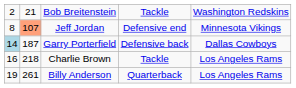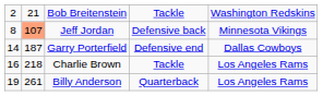 <table class="wikitable" style="text-align:center">
 <tr>
 <td>2</td>
 <td>21</td>
 <td><a href='#'>Bob Breitenstein</a></td>
 <td><a href='#'>Tackle</a></td>
 <td><a href='#'>Washington Redskins</a></td>
 </tr>
 <tr>
 <td>8</td>
 <td style="background: lightsalmon;">107</td>
 <td><a href='#'>Jeff Jordan</a></td>
-<td><a href='#'>Defensive end</a></td>
+<td><a href='#'>Defensive back</a></td>
 <td><a href='#'>Minnesota Vikings</a></td>
 </tr>
 <tr>
-<td style="background: lightblue;">14</td>
+<td>14</td>
 <td>187</td>
 <td><a href='#'>Garry Porterfield</a></td>
-<td><a href='#'>Defensive back</a></td>
+<td><a href='#'>Defensive end</a></td>
 <td><a href='#'>Dallas Cowboys</a></td>
 </tr>
 <tr>
 <td>16</td>
 <td>218</td>
 <td>Charlie Brown</td>
 <td><a href='#'>Tackle</a></td>
 <td><a href='#'>Los Angeles Rams</a></td>
 </tr>
 <tr>
 <td>19</td>
 <td>261</td>
 <td><a href='#'>Billy Anderson</a></td>
 <td><a href='#'>Quarterback</a></td>
 <td><a href='#'>Los Angeles Rams</a></td>
 </tr>
 </table>
